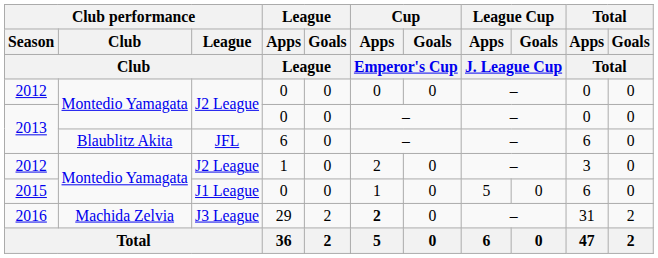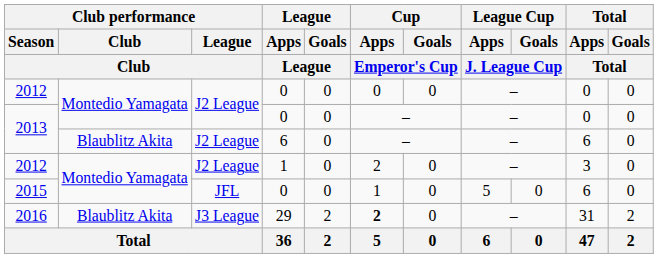 <table class="wikitable" style="text-align:center;">
 <tr>
 <th colspan=3>Club performance</th>
 <th colspan=2>League</th>
 <th colspan=2>Cup</th>
 <th colspan=2>League Cup</th>
 <th colspan=2>Total</th>
 </tr>
 <tr>
 <th>Season</th>
 <th>Club</th>
 <th>League</th>
 <th>Apps</th>
 <th>Goals</th>
 <th>Apps</th>
 <th>Goals</th>
 <th>Apps</th>
 <th>Goals</th>
 <th>Apps</th>
 <th>Goals</th>
 </tr>
 <tr>
 <th colspan=3>Club</th>
 <th colspan=2>League</th>
 <th colspan=2><a href='#'>Emperor's Cup</a></th>
 <th colspan=2><a href='#'>J. League Cup</a></th>
 <th colspan=6>Total</th>
 </tr>
 <tr>
 <td><a href='#'>2012</a></td>
 <td rowspan="2"><a href='#'>Montedio Yamagata</a></td>
 <td rowspan=2><a href='#'>J2 League</a></td>
 <td>0</td>
 <td>0</td>
 <td>0</td>
 <td>0</td>
 <td colspan="2">–</td>
 <td>0</td>
 <td>0</td>
 </tr>
 <tr>
 <td rowspan="2"><a href='#'>2013</a></td>
 <td>0</td>
 <td>0</td>
 <td colspan="2">–</td>
 <td colspan="2">–</td>
 <td>0</td>
 <td>0</td>
 </tr>
 <tr>
 <td rowspan="1"><a href='#'>Blaublitz Akita</a></td>
-<td><a href='#'>JFL</a></td>
+<td><a href='#'>J2 League</a></td>
 <td>6</td>
 <td>0</td>
 <td colspan="2">–</td>
 <td colspan="2">–</td>
 <td>6</td>
 <td>0</td>
 </tr>
 <tr>
 <td><a href='#'>2012</a></td>
 <td rowspan=2><a href='#'>Montedio Yamagata</a></td>
 <td><a href='#'>J2 League</a></td>
 <td>1</td>
 <td>0</td>
 <td>2</td>
 <td>0</td>
 <td colspan="2">–</td>
 <td>3</td>
 <td>0</td>
 </tr>
 <tr>
 <td><a href='#'>2015</a></td>
-<td><a href='#'>J1 League</a></td>
+<td><a href='#'>JFL</a></td>
 <td>0</td>
 <td>0</td>
 <td>1</td>
 <td>0</td>
 <td>5</td>
 <td>0</td>
 <td>6</td>
 <td>0</td>
 </tr>
 <tr>
 <td><a href='#'>2016</a></td>
-<td><a href='#'>Machida Zelvia</a></td>
+<td rowspan="1"><a href='#'>Blaublitz Akita</a></td>
 <td rowspan="1"><a href='#'>J3 League</a></td>
 <td>29</td>
 <td>2</td>
 <td><strong>2</strong></td>
 <td>0</td>
 <td colspan="2">–</td>
 <td>31</td>
 <td>2</td>
 </tr>
 <tr>
 <th colspan=3>Total</th>
 <th>36</th>
 <th>2</th>
 <th>5</th>
 <th>0</th>
 <th>6</th>
 <th>0</th>
 <th>47</th>
 <th>2</th>
 </tr>
 </table>
